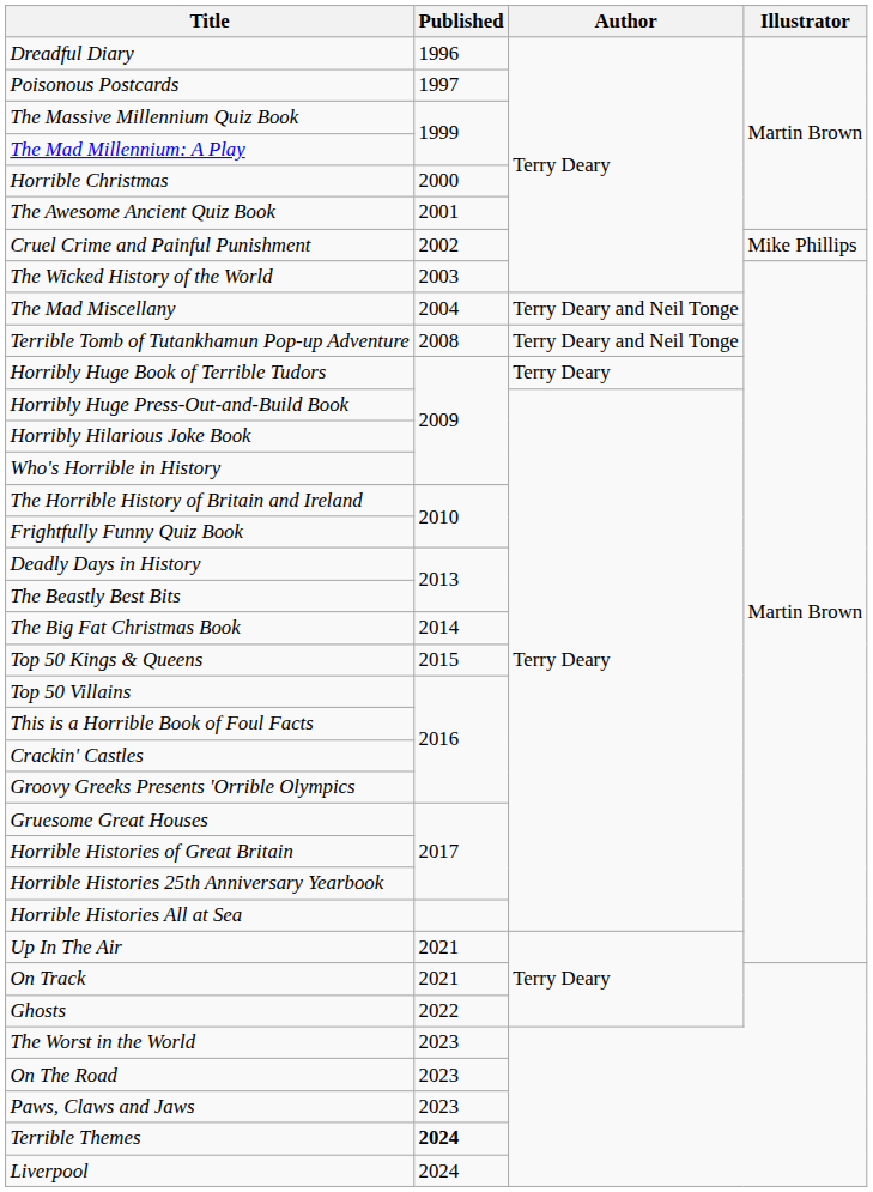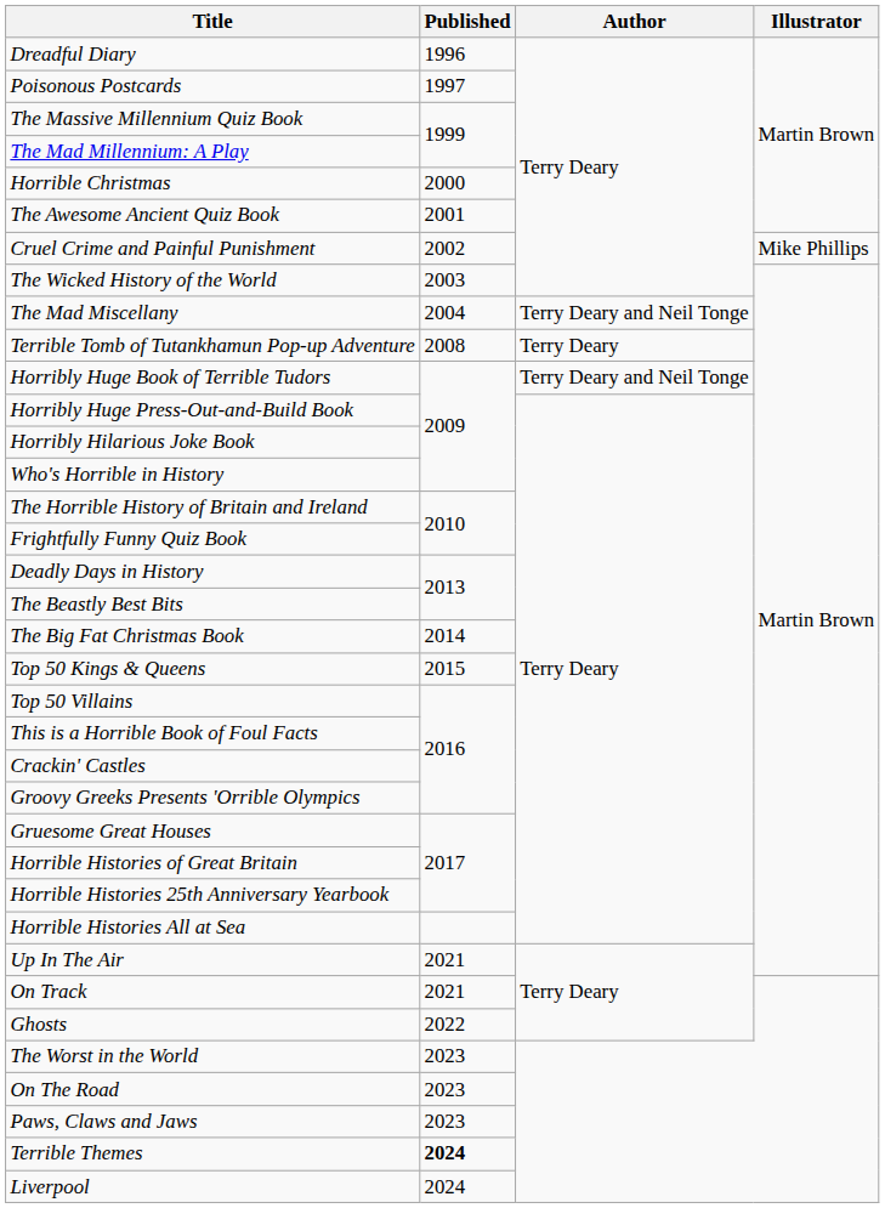 <table class="wikitable">
 <tr>
 <th>Title</th>
 <th>Published</th>
 <th>Author</th>
 <th>Illustrator</th>
 </tr>
 <tr>
 <td><em>Dreadful Diary</em></td>
 <td>1996</td>
 <td rowspan="8">Terry Deary</td>
 <td rowspan="6">Martin Brown</td>
 </tr>
 <tr>
 <td><em>Poisonous Postcards</em></td>
 <td>1997</td>
 </tr>
 <tr>
 <td><em>The Massive Millennium Quiz Book</em></td>
 <td rowspan="2">1999</td>
 </tr>
 <tr>
 <td><em><a href='#'>The Mad Millennium: A Play</a></em></td>
 </tr>
 <tr>
 <td><em>Horrible Christmas</em></td>
 <td>2000</td>
 </tr>
 <tr>
 <td><em>The Awesome Ancient Quiz Book</em></td>
 <td>2001</td>
 </tr>
 <tr>
 <td><em>Cruel Crime and Painful Punishment</em></td>
 <td>2002</td>
 <td>Mike Phillips</td>
 </tr>
 <tr>
 <td><em>The Wicked History of the World</em></td>
 <td>2003</td>
 <td rowspan="22">Martin Brown</td>
 </tr>
 <tr>
 <td><em>The Mad Miscellany</em></td>
 <td>2004</td>
 <td>Terry Deary and Neil Tonge</td>
 </tr>
 <tr>
 <td><em>Terrible Tomb of Tutankhamun Pop-up Adventure</em></td>
 <td>2008</td>
-<td>Terry Deary and Neil Tonge</td>
+<td>Terry Deary</td>
 </tr>
 <tr>
 <td><em>Horribly Huge Book of Terrible Tudors</em></td>
 <td rowspan="4">2009</td>
-<td>Terry Deary</td>
+<td>Terry Deary and Neil Tonge</td>
 </tr>
 <tr>
 <td><em>Horribly Huge Press-Out-and-Build Book</em></td>
 <td rowspan="17">Terry Deary</td>
 </tr>
 <tr>
 <td><em>Horribly Hilarious Joke Book</em></td>
 </tr>
 <tr>
 <td><em>Who's Horrible in History</em></td>
 </tr>
 <tr>
 <td><em>The Horrible History of Britain and Ireland</em></td>
 <td rowspan="2">2010</td>
 </tr>
 <tr>
 <td><em>Frightfully Funny Quiz Book</em></td>
 </tr>
 <tr>
 <td><em>Deadly Days in History</em></td>
 <td rowspan="2">2013</td>
 </tr>
 <tr>
 <td><em>The Beastly Best Bits</em></td>
 </tr>
 <tr>
 <td><em>The Big Fat Christmas Book</em></td>
 <td>2014</td>
 </tr>
 <tr>
 <td><em>Top 50 Kings & Queens</em></td>
 <td>2015</td>
 </tr>
 <tr>
 <td><em>Top 50 Villains</em></td>
 <td rowspan="4">2016</td>
 </tr>
 <tr>
 <td><em>This is a Horrible Book of Foul Facts</em></td>
 </tr>
 <tr>
 <td><em>Crackin' Castles</em></td>
 </tr>
 <tr>
 <td><em>Groovy Greeks Presents 'Orrible Olympics</em></td>
 </tr>
 <tr>
 <td><em>Gruesome Great Houses</em></td>
 <td rowspan="3">2017</td>
 </tr>
 <tr>
 <td><em>Horrible Histories of Great Britain</em></td>
 </tr>
 <tr>
 <td><em>Horrible Histories 25th Anniversary Yearbook</em></td>
 </tr>
 <tr>
 <td><em> Horrible Histories All at Sea</em></td>
 </tr>
 <tr>
 <td><em>Up In The Air</em></td>
 <td>2021</td>
 <td rowspan="3">Terry Deary</td>
 </tr>
 <tr>
 <td><em>On Track</em></td>
 <td>2021</td>
 </tr>
 <tr>
 <td><em>Ghosts</em></td>
 <td>2022</td>
 </tr>
 <tr>
 <td><em>The Worst in the World</em></td>
 <td>2023</td>
 </tr>
 <tr>
 <td><em>On The Road</em></td>
 <td>2023</td>
 </tr>
 <tr>
 <td><em> Paws, Claws and Jaws</em></td>
 <td>2023</td>
 </tr>
 <tr>
 <td><em>Terrible Themes </em></td>
 <td><strong>2024</strong></td>
 </tr>
 <tr>
 <td><em>Liverpool</em></td>
 <td>2024</td>
 </tr>
 </table>
